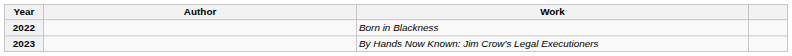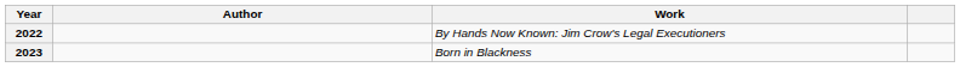 <table class="wikitable sortable mw-collapsible" style="width:100%">
 <tr>
 <th scope="col" width=5%>Year</th>
 <th scope="col" width=40%>Author</th>
 <th scope="col" width=50%>Work</th>
 <th scope="col" width=5%></th>
 </tr>
 <tr>
 <th>2022</th>
 <td></td>
-<td><em>Born in Blackness</em></td>
+<td><em>By Hands Now Known: Jim Crow's Legal Executioners</em></td>
 <td></td>
 </tr>
 <tr>
 <th>2023</th>
 <td></td>
-<td><em>By Hands Now Known: Jim Crow's Legal Executioners</em></td>
+<td><em>Born in Blackness</em></td>
 <td></td>
 </tr>
 </table>
